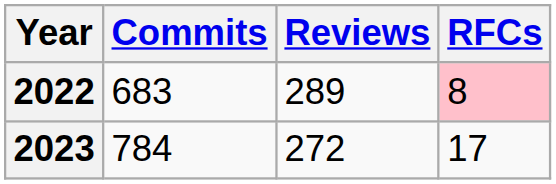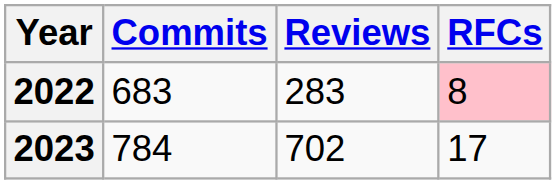 <table class="wikitable">
 <tr>
 <th>Year</th>
 <th><a href='#'>Commits</a></th>
 <th><a href='#'>Reviews</a></th>
 <th><a href='#'>RFCs</a></th>
 </tr>
 <tr>
 <th>2022</th>
 <td>683</td>
-<td>289</td>
+<td>283</td>
 <td style="background: pink;">8</td>
 </tr>
 <tr>
 <th>2023</th>
 <td>784</td>
-<td>272</td>
+<td>702</td>
 <td>17</td>
 </tr>
 </table>
